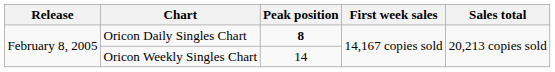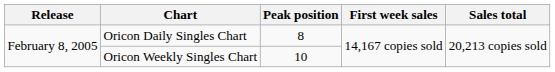 <table class="wikitable">
 <tr>
 <th>Release</th>
 <th>Chart</th>
 <th>Peak position</th>
 <th>First week sales</th>
 <th>Sales total</th>
 </tr>
 <tr>
 <td rowspan="2">February 8, 2005</td>
 <td>Oricon Daily Singles Chart</td>
-<td align="center"><strong>8</strong></td>
+<td align="center">8</td>
 <td rowspan="2">14,167 copies sold</td>
 <td rowspan="2">20,213 copies sold</td>
 </tr>
 <tr>
 <td>Oricon Weekly Singles Chart</td>
-<td align="center">14</td>
+<td align="center">10</td>
 </tr>
 </table>
